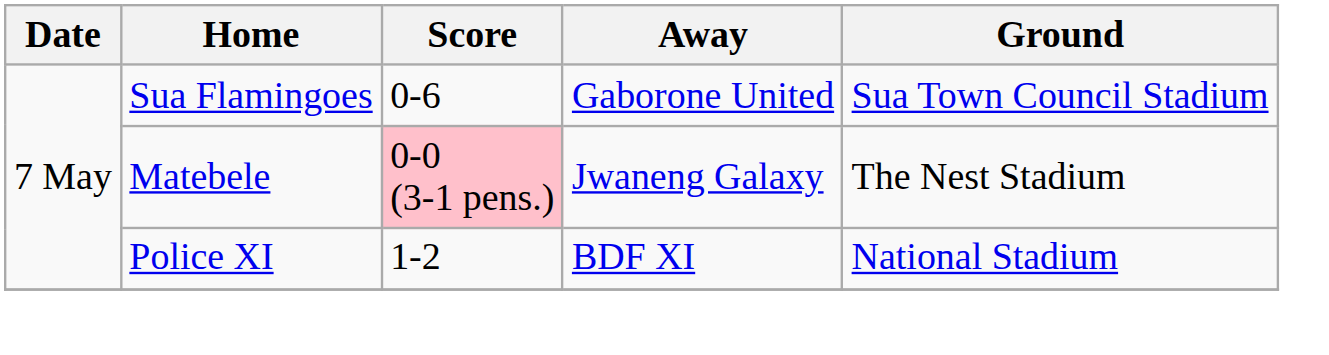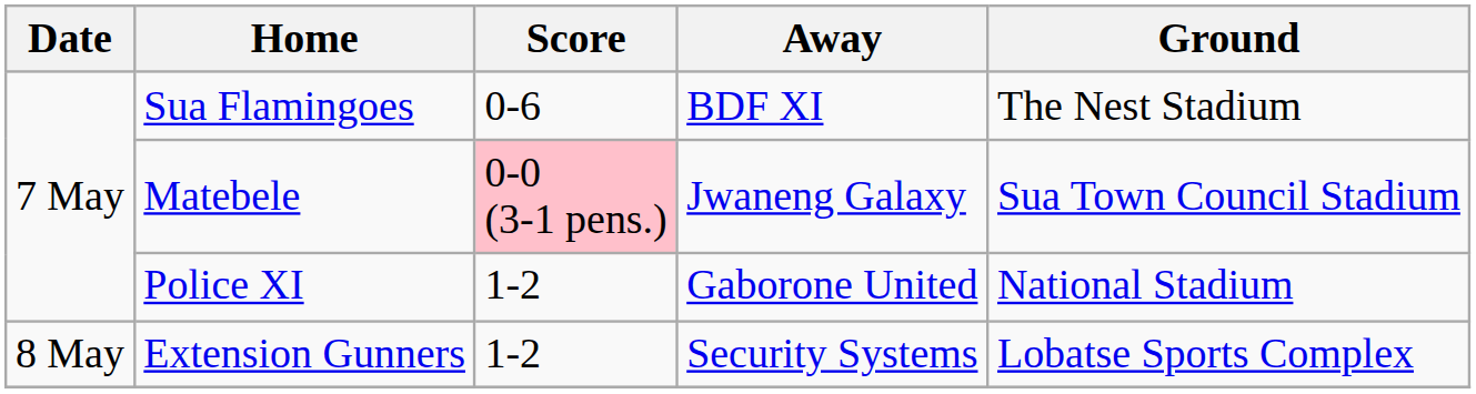 <table class="wikitable sortable">
 <tr>
 <th>Date</th>
 <th>Home</th>
 <th>Score</th>
 <th>Away</th>
 <th>Ground</th>
 </tr>
 <tr>
 <td rowspan="3">7 May</td>
 <td><a href='#'>Sua Flamingoes</a></td>
 <td>0-6</td>
-<td><a href='#'>Gaborone United</a></td>
-<td><a href='#'>Sua Town Council Stadium</a></td>
+<td><a href='#'>BDF XI</a></td>
+<td>The Nest Stadium</td>
 </tr>
 <tr>
 <td><a href='#'>Matebele</a></td>
 <td style="background: pink;">0-0<br>(3-1 pens.)</td>
 <td><a href='#'>Jwaneng Galaxy</a></td>
-<td>The Nest Stadium</td>
+<td><a href='#'>Sua Town Council Stadium</a></td>
 </tr>
 <tr>
 <td><a href='#'>Police XI</a></td>
 <td>1-2</td>
-<td><a href='#'>BDF XI</a></td>
+<td><a href='#'>Gaborone United</a></td>
 <td><a href='#'>National Stadium</a></td>
+</tr>
+<tr>
+<td>8 May</td>
+<td><a href='#'>Extension Gunners</a></td>
+<td>1-2</td>
+<td><a href='#'>Security Systems</a></td>
+<td><a href='#'>Lobatse Sports Complex</a></td>
 </tr>
 <tr>
 </tr>
 </table>
